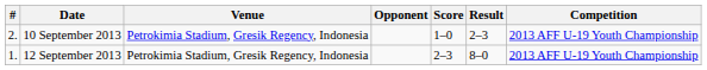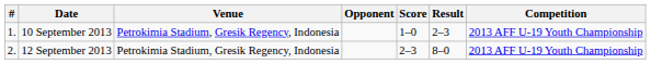 <table class="wikitable collapsible collapsed">
 <tr>
 <th>#</th>
 <th>Date</th>
 <th>Venue</th>
 <th>Opponent</th>
 <th>Score</th>
 <th>Result</th>
 <th>Competition</th>
 </tr>
 <tr>
-<td>2.</td>
+<td>1.</td>
 <td>10 September 2013</td>
 <td><a href='#'>Petrokimia Stadium</a>, <a href='#'>Gresik Regency</a>, Indonesia</td>
 <td></td>
 <td>1–0</td>
 <td>2–3</td>
 <td><a href='#'>2013 AFF U-19 Youth Championship</a></td>
 </tr>
 <tr>
-<td>1.</td>
+<td>2.</td>
 <td>12 September 2013</td>
 <td>Petrokimia Stadium, Gresik Regency, Indonesia</td>
 <td></td>
 <td>2–3</td>
 <td>8–0</td>
 <td><a href='#'>2013 AFF U-19 Youth Championship</a></td>
 </tr>
 </table>
